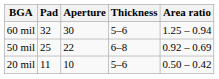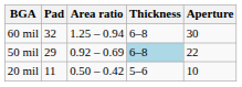 <table class="wikitable">
 <tr>
 <th>BGA</th>
 <th>Pad</th>
+<th>Area ratio</th>
+<th>Thickness</th>
 <th>Aperture</th>
-<th>Thickness</th>
-<th>Area ratio</th>
 </tr>
 <tr>
 <td>60 mil</td>
 <td>32</td>
+<td>1.25 – 0.94</td>
+<td>6–8</td>
 <td>30</td>
-<td>5–6</td>
-<td>1.25 – 0.94</td>
 </tr>
 <tr>
 <td>50 mil</td>
-<td>25</td>
+<td>29</td>
+<td>0.92 – 0.69</td>
+<td style="background: lightblue;">6–8</td>
 <td>22</td>
-<td>6–8</td>
-<td>0.92 – 0.69</td>
 </tr>
 <tr>
 <td>20 mil</td>
 <td>11</td>
+<td>0.50 – 0.42</td>
+<td>5–6</td>
 <td>10</td>
-<td>5–6</td>
-<td>0.50 – 0.42</td>
 </tr>
 </table>
